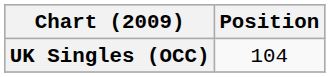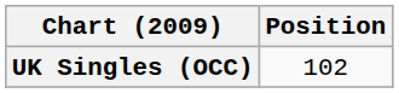 <table class="wikitable plainrowheaders" style="text-align:center">
 <tr>
 <th scope="col">Chart (2009)</th>
 <th scope="col">Position</th>
 </tr>
 <tr>
 <th scope="row">UK Singles (OCC)</th>
-<td>104</td>
+<td>102</td>
 </tr>
 </table>
